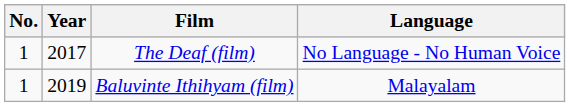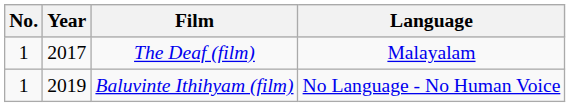 <table class="wikitable sortable" style="font-size:95%; text-align:center;">
 <tr style="background:#ccc; text-align:center;">
 <th>No.</th>
 <th>Year</th>
 <th>Film</th>
 <th>Language</th>
 </tr>
 <tr>
 <td>1</td>
 <td>2017</td>
 <td><em><a href='#'>The Deaf (film)</a></em></td>
-<td><a href='#'>No Language - No Human Voice</a></td>
+<td><a href='#'>Malayalam</a></td>
 </tr>
 <tr>
 <td>1</td>
 <td>2019</td>
 <td><em><a href='#'>Baluvinte Ithihyam (film)</a></em></td>
-<td><a href='#'>Malayalam</a></td>
+<td><a href='#'>No Language - No Human Voice</a></td>
 </tr>
 </table>
